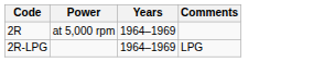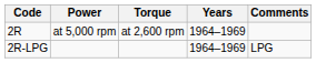 <table class="wikitable">
 <tr>
 <th>Code</th>
 <th>Power</th>
+<th>Torque</th>
 <th>Years</th>
 <th>Comments</th>
 </tr>
 <tr>
 <td>2R</td>
 <td> at 5,000 rpm</td>
+<td> at 2,600 rpm</td>
 <td>1964–1969</td>
 <td></td>
 </tr>
 <tr>
 <td>2R-LPG</td>
 <td></td>
+<td></td>
 <td>1964–1969</td>
 <td>LPG</td>
 </tr>
 </table>
